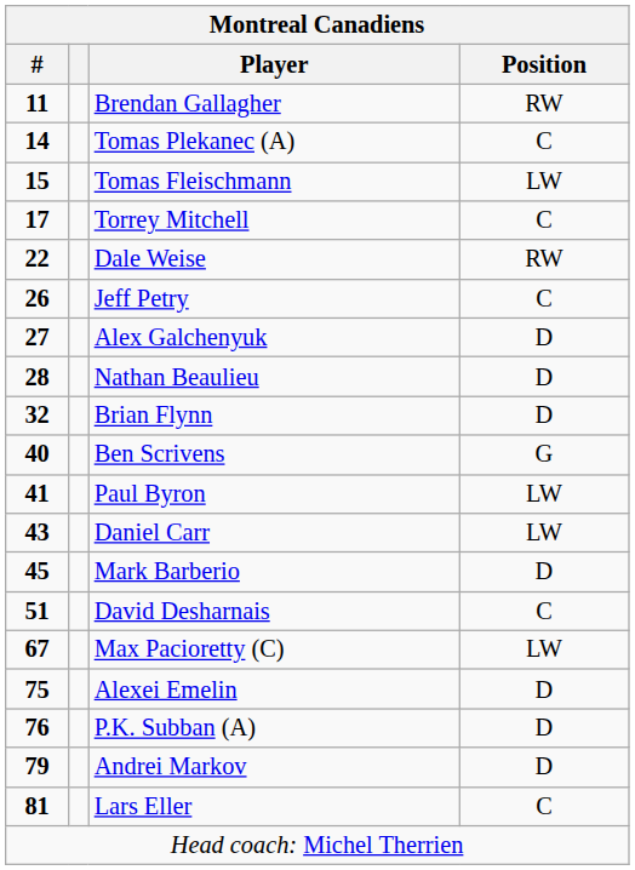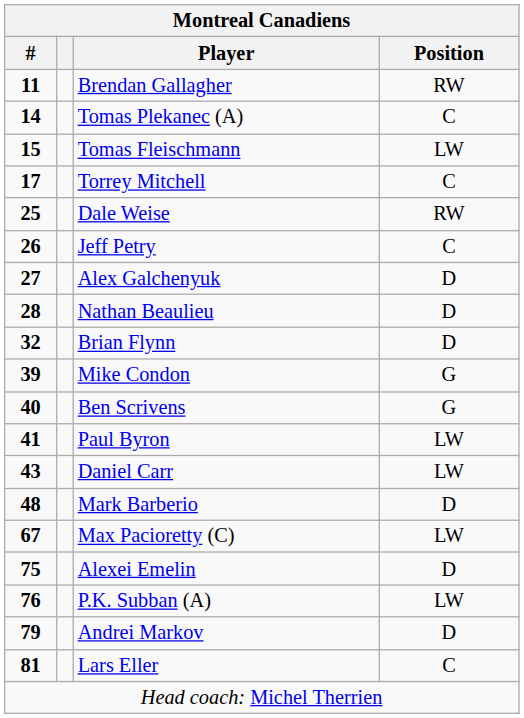 <table class="wikitable" style="width:65%; text-align:center;">
 <tr>
 <th colspan=4>Montreal Canadiens</th>
 </tr>
 <tr>
 <th>#</th>
 <th></th>
 <th>Player</th>
 <th>Position</th>
 </tr>
 <tr>
 <td><strong>11</strong></td>
 <td align=center></td>
 <td align=left><a href='#'>Brendan Gallagher</a></td>
 <td>RW</td>
 </tr>
 <tr>
 <td><strong>14</strong></td>
 <td align=center></td>
 <td align=left><a href='#'>Tomas Plekanec</a> (A)</td>
 <td>C</td>
 </tr>
 <tr>
 <td><strong>15</strong></td>
 <td align=center></td>
 <td align=left><a href='#'>Tomas Fleischmann</a></td>
 <td>LW</td>
 </tr>
 <tr>
 <td><strong>17</strong></td>
 <td align=center></td>
 <td align=left><a href='#'>Torrey Mitchell</a></td>
 <td>C</td>
 </tr>
 <tr>
-<td><strong>22</strong></td>
+<td><strong>25</strong></td>
 <td align=center></td>
 <td align=left><a href='#'>Dale Weise</a></td>
 <td>RW</td>
 </tr>
 <tr>
 <td><strong>26</strong></td>
 <td align=center></td>
 <td align=left><a href='#'>Jeff Petry</a></td>
 <td>C</td>
 </tr>
 <tr>
 <td><strong>27</strong></td>
 <td align=center></td>
 <td align=left><a href='#'>Alex Galchenyuk</a></td>
 <td>D</td>
 </tr>
 <tr>
 <td><strong>28</strong></td>
 <td align=center></td>
 <td align=left><a href='#'>Nathan Beaulieu</a></td>
 <td>D</td>
 </tr>
 <tr>
 <td><strong>32</strong></td>
 <td align=center></td>
 <td align=left><a href='#'>Brian Flynn</a></td>
 <td>D</td>
 </tr>
 <tr>
+<td><strong>39</strong></td>
+<td align=center></td>
+<td align=left><a href='#'>Mike Condon</a></td>
+<td>G</td>
+</tr>
+<tr>
 <td><strong>40</strong></td>
 <td align=center></td>
 <td align=left><a href='#'>Ben Scrivens</a></td>
 <td>G</td>
 </tr>
 <tr>
 <td><strong>41</strong></td>
 <td align=center></td>
 <td align=left><a href='#'>Paul Byron</a></td>
 <td>LW</td>
 </tr>
 <tr>
 <td><strong>43</strong></td>
 <td align=center></td>
 <td align=left><a href='#'>Daniel Carr</a></td>
 <td>LW</td>
 </tr>
 <tr>
-<td><strong>45</strong></td>
+<td><strong>48</strong></td>
 <td align=center></td>
 <td align=left><a href='#'>Mark Barberio</a></td>
 <td>D</td>
-</tr>
-<tr>
-<td><strong>51</strong></td>
-<td align=center></td>
-<td align=left><a href='#'>David Desharnais</a></td>
-<td>C</td>
 </tr>
 <tr>
 <td><strong>67</strong></td>
 <td align=center></td>
 <td align=left><a href='#'>Max Pacioretty</a> (C)</td>
 <td>LW</td>
 </tr>
 <tr>
 <td><strong>75</strong></td>
 <td align=center></td>
 <td align=left><a href='#'>Alexei Emelin</a></td>
 <td>D</td>
 </tr>
 <tr>
 <td><strong>76</strong></td>
 <td align=center></td>
 <td align=left><a href='#'>P.K. Subban</a> (A)</td>
-<td>D</td>
+<td>LW</td>
 </tr>
 <tr>
 <td><strong>79</strong></td>
 <td align=center></td>
 <td align=left><a href='#'>Andrei Markov</a></td>
 <td>D</td>
 </tr>
 <tr>
 <td><strong>81</strong></td>
 <td align=center></td>
 <td align=left><a href='#'>Lars Eller</a></td>
 <td>C</td>
 </tr>
 <tr>
 <td colspan=4><em>Head coach:</em>  <a href='#'>Michel Therrien</a></td>
 </tr>
 </table>
